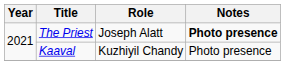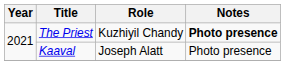 <table class="wikitable sortable">
 <tr>
 <th>Year</th>
 <th>Title</th>
 <th>Role</th>
 <th class="unsortable">Notes</th>
 </tr>
 <tr>
 <td rowspan=2>2021</td>
 <td><em><a href='#'>The Priest</a></em></td>
-<td>Joseph Alatt</td>
+<td>Kuzhiyil Chandy</td>
 <td><strong>Photo presence</strong></td>
 </tr>
 <tr>
 <td><em><a href='#'>Kaaval</a></em></td>
-<td>Kuzhiyil Chandy</td>
+<td>Joseph Alatt</td>
 <td>Photo presence</td>
 </tr>
 <tr>
 </tr>
 </table>
